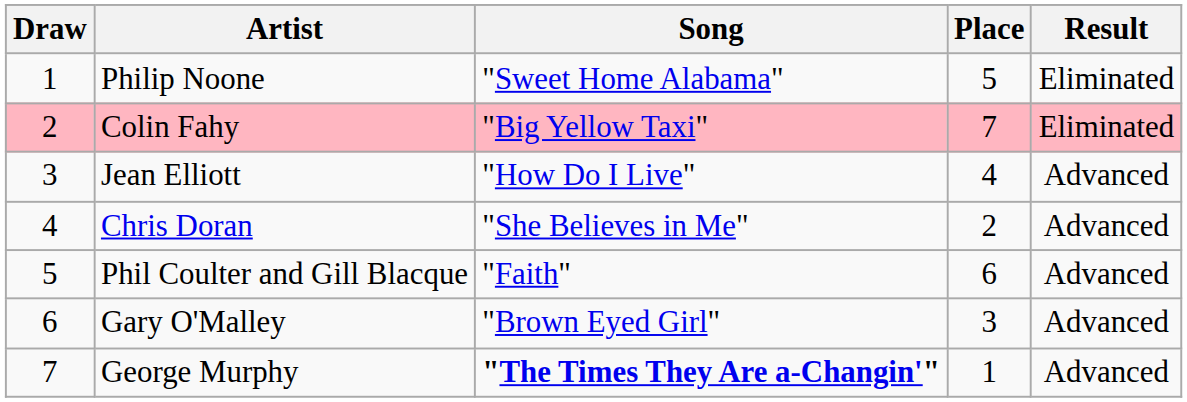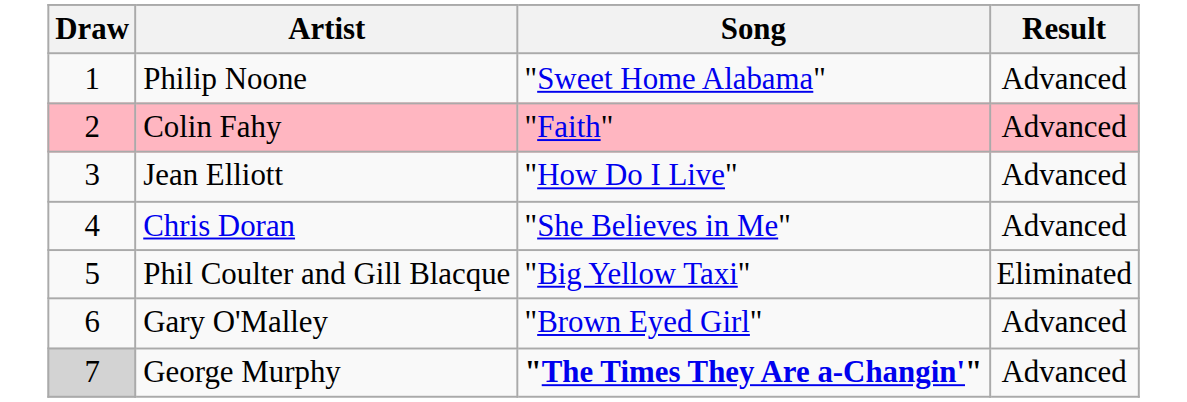 <table class="sortable wikitable" style="margin: 1em auto 1em auto; text-align:center">
 <tr>
 <th>Draw</th>
 <th>Artist</th>
 <th>Song </th>
-<th>Place</th>
 <th>Result</th>
 </tr>
 <tr>
 <td>1</td>
 <td align="left">Philip Noone</td>
 <td align="left">"<a href='#'>Sweet Home Alabama</a>" </td>
-<td>5</td>
-<td>Eliminated</td>
+<td>Advanced</td>
 </tr>
 <tr style="background:lightpink;">
 <td>2</td>
 <td align="left">Colin Fahy</td>
-<td align="left">"<a href='#'>Big Yellow Taxi</a>" </td>
-<td>7</td>
-<td>Eliminated</td>
+<td align="left">"<a href='#'>Faith</a>" </td>
+<td>Advanced</td>
 </tr>
 <tr>
 <td>3</td>
 <td align="left">Jean Elliott</td>
 <td align="left">"<a href='#'>How Do I Live</a>" </td>
-<td>4</td>
 <td>Advanced</td>
 </tr>
 <tr>
 <td>4</td>
 <td align="left"><a href='#'>Chris Doran</a></td>
 <td align="left">"<a href='#'>She Believes in Me</a>" </td>
-<td>2</td>
 <td>Advanced</td>
 </tr>
 <tr>
 <td>5</td>
 <td align="left">Phil Coulter and Gill Blacque</td>
-<td align="left">"<a href='#'>Faith</a>" </td>
-<td>6</td>
-<td>Advanced</td>
+<td align="left">"<a href='#'>Big Yellow Taxi</a>" </td>
+<td>Eliminated</td>
 </tr>
 <tr>
 <td>6</td>
 <td align="left">Gary O'Malley</td>
 <td align="left">"<a href='#'>Brown Eyed Girl</a>" </td>
-<td>3</td>
 <td>Advanced</td>
 </tr>
 <tr>
-<td>7</td>
+<td style="background: lightgrey;">7</td>
 <td align="left">George Murphy</td>
 <td align="left"><strong>"<a href='#'>The Times They Are a-Changin'</a>" </strong></td>
-<td>1</td>
 <td>Advanced</td>
 </tr>
 </table>
